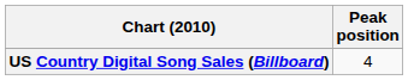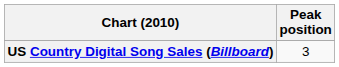 <table class="wikitable sortable plainrowheaders">
 <tr>
 <th>Chart (2010)</th>
 <th>Peak<br>position</th>
 </tr>
 <tr>
 </tr>
 <tr>
 </tr>
 <tr>
 <th scope="row">US <a href='#'>Country Digital Song Sales</a> (<em><a href='#'>Billboard</a></em>)</th>
-<td style="text-align:center;">4</td>
+<td style="text-align:center;">3</td>
 </tr>
 </table>
